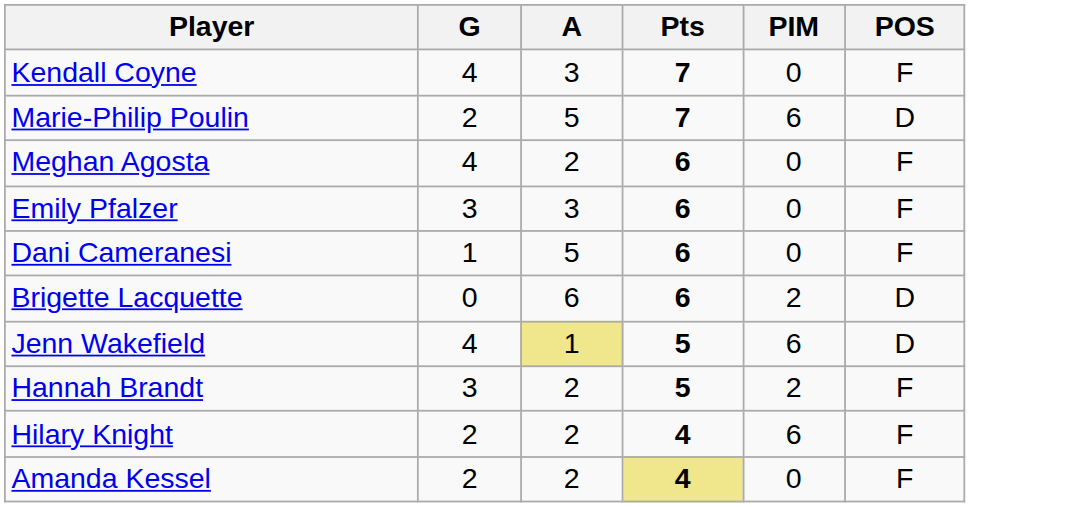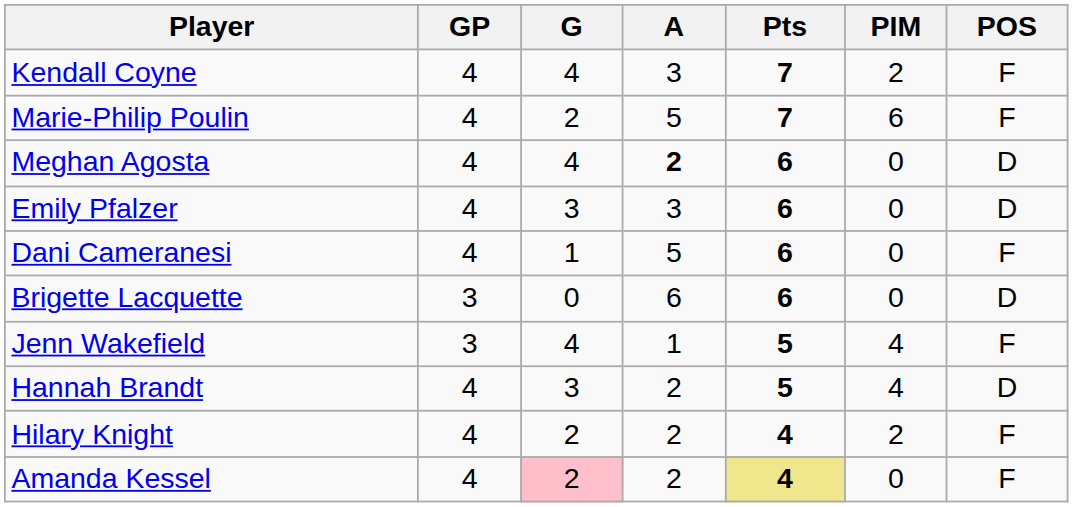 <table class="wikitable sortable" style="text-align:center;">
 <tr>
 <th style="width:225px;">Player</th>
+<th style="width:50px;">GP</th>
 <th style="width:50px;">G</th>
 <th style="width:50px;">A</th>
 <th style="width:60px;">Pts</th>
 <th style="width:50px;">PIM</th>
 <th style="width:60px;">POS</th>
 </tr>
 <tr>
 <td style="text-align:left;"> <a href='#'>Kendall Coyne</a></td>
 <td>4</td>
+<td>4</td>
 <td>3</td>
 <td><strong>7</strong></td>
-<td>0</td>
+<td>2</td>
 <td>F</td>
 </tr>
 <tr>
 <td style="text-align:left;"> <a href='#'>Marie-Philip Poulin</a></td>
+<td>4</td>
 <td>2</td>
 <td>5</td>
 <td><strong>7</strong></td>
 <td>6</td>
-<td>D</td>
+<td>F</td>
 </tr>
 <tr>
 <td style="text-align:left;"> <a href='#'>Meghan Agosta</a></td>
 <td>4</td>
-<td>2</td>
+<td>4</td>
+<td><strong>2</strong></td>
 <td><strong>6</strong></td>
 <td>0</td>
-<td>F</td>
+<td>D</td>
 </tr>
 <tr>
 <td style="text-align:left;"> <a href='#'>Emily Pfalzer</a></td>
+<td>4</td>
 <td>3</td>
 <td>3</td>
 <td><strong>6</strong></td>
 <td>0</td>
-<td>F</td>
+<td>D</td>
 </tr>
 <tr>
 <td style="text-align:left;"> <a href='#'>Dani Cameranesi</a></td>
+<td>4</td>
 <td>1</td>
 <td>5</td>
 <td><strong>6</strong></td>
 <td>0</td>
 <td>F</td>
 </tr>
 <tr>
 <td style="text-align:left;"> <a href='#'>Brigette Lacquette</a></td>
+<td>3</td>
 <td>0</td>
 <td>6</td>
 <td><strong>6</strong></td>
-<td>2</td>
+<td>0</td>
 <td>D</td>
 </tr>
 <tr>
 <td style="text-align:left;"> <a href='#'>Jenn Wakefield</a></td>
+<td>3</td>
 <td>4</td>
-<td style="background: khaki;">1</td>
+<td>1</td>
 <td><strong>5</strong></td>
-<td>6</td>
+<td>4</td>
+<td>F</td>
+</tr>
+<tr>
+<td style="text-align:left;"> <a href='#'>Hannah Brandt</a></td>
+<td>4</td>
+<td>3</td>
+<td>2</td>
+<td><strong>5</strong></td>
+<td>4</td>
 <td>D</td>
 </tr>
 <tr>
-<td style="text-align:left;"> <a href='#'>Hannah Brandt</a></td>
-<td>3</td>
+<td style="text-align:left;"> <a href='#'>Hilary Knight</a></td>
+<td>4</td>
 <td>2</td>
-<td><strong>5</strong></td>
+<td>2</td>
+<td><strong>4</strong></td>
 <td>2</td>
 <td>F</td>
 </tr>
 <tr>
-<td style="text-align:left;"> <a href='#'>Hilary Knight</a></td>
-<td>2</td>
-<td>2</td>
-<td><strong>4</strong></td>
-<td>6</td>
-<td>F</td>
-</tr>
-<tr>
 <td style="text-align:left;"> <a href='#'>Amanda Kessel</a></td>
-<td>2</td>
+<td>4</td>
+<td style="background: pink;">2</td>
 <td>2</td>
 <td style="background: khaki;"><strong>4</strong></td>
 <td>0</td>
 <td>F</td>
 </tr>
 </table>
